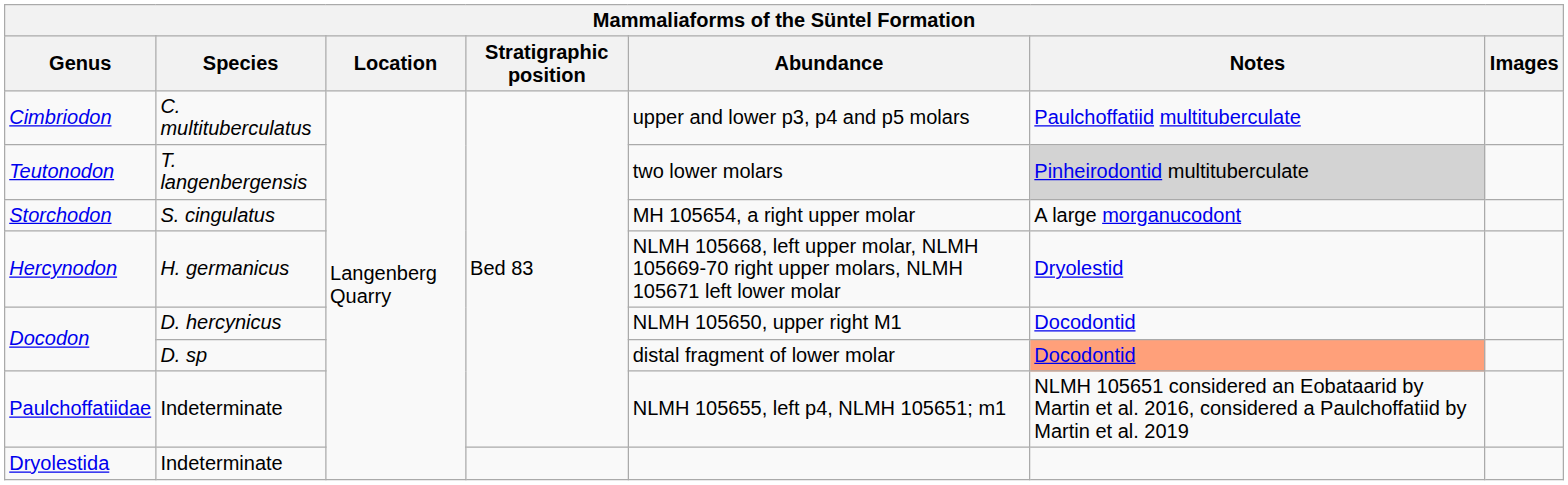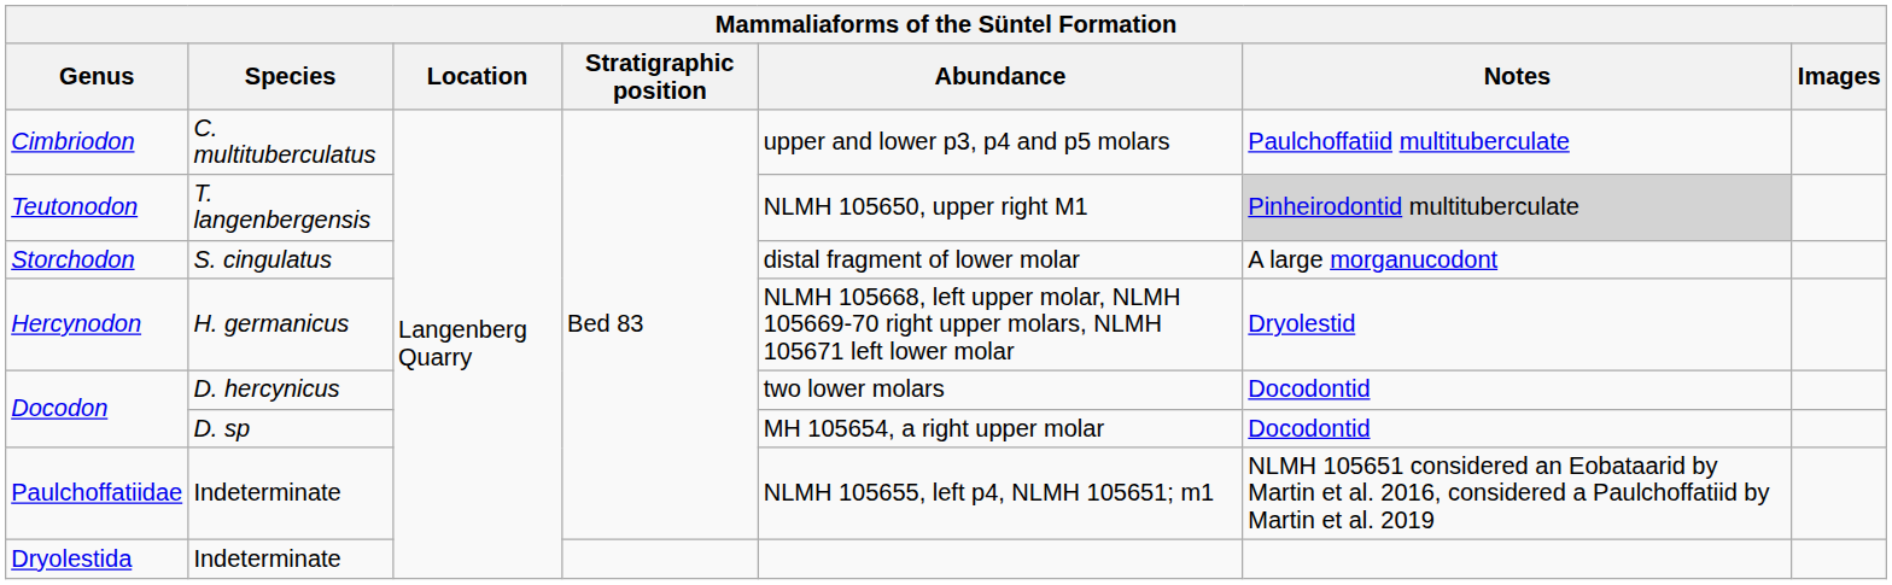 <table class="wikitable sortable">
 <tr>
 <th colspan="7" align="center"><strong>Mammaliaforms of the Süntel Formation</strong></th>
 </tr>
 <tr>
 <th>Genus</th>
 <th>Species</th>
 <th>Location</th>
 <th>Stratigraphic position</th>
 <th>Abundance</th>
 <th>Notes</th>
 <th>Images</th>
 </tr>
 <tr>
 <td><em><a href='#'>Cimbriodon</a></em> </td>
 <td><em>C. multituberculatus</em></td>
 <td rowspan="8">Langenberg Quarry</td>
 <td rowspan="7">Bed  83</td>
 <td>upper and lower p3, p4 and p5 molars</td>
 <td><a href='#'>Paulchoffatiid</a> <a href='#'>multituberculate</a></td>
 <td></td>
 </tr>
 <tr>
 <td><em><a href='#'>Teutonodon</a></em></td>
 <td><em>T. langenbergensis</em></td>
-<td>two lower molars</td>
+<td>NLMH 105650, upper right M1</td>
 <td style="background: lightgrey;"><a href='#'>Pinheirodontid</a> multituberculate</td>
 <td></td>
 </tr>
 <tr>
 <td><em><a href='#'>Storchodon</a></em></td>
 <td><em>S. cingulatus</em></td>
-<td>MH 105654, a right upper molar</td>
+<td>distal fragment of lower molar</td>
 <td>A large <a href='#'>morganucodont</a></td>
 <td></td>
 </tr>
 <tr>
 <td><em><a href='#'>Hercynodon</a></em></td>
 <td><em>H. germanicus</em></td>
 <td>NLMH 105668, left upper molar, NLMH 105669-70 right upper molars, NLMH 105671 left lower molar</td>
 <td><a href='#'>Dryolestid</a></td>
 <td></td>
 </tr>
 <tr>
 <td rowspan="2"><em><a href='#'>Docodon</a></em></td>
 <td><em>D. hercynicus</em></td>
-<td>NLMH 105650, upper right M1</td>
+<td>two lower molars</td>
 <td><a href='#'>Docodontid</a></td>
 <td></td>
 </tr>
 <tr>
 <td><em>D. sp</em></td>
-<td>distal fragment of lower molar</td>
-<td style="background: lightsalmon;"><a href='#'>Docodontid</a></td>
+<td>MH 105654, a right upper molar</td>
+<td><a href='#'>Docodontid</a></td>
 <td></td>
 </tr>
 <tr>
 <td><a href='#'>Paulchoffatiidae</a></td>
 <td>Indeterminate</td>
 <td>NLMH 105655, left p4, NLMH 105651; m1</td>
 <td>NLMH 105651 considered an Eobataarid by Martin et al. 2016, considered a Paulchoffatiid by Martin et al. 2019</td>
 <td></td>
 </tr>
 <tr>
 <td><a href='#'>Dryolestida</a></td>
 <td>Indeterminate</td>
 <td></td>
 <td></td>
 <td></td>
 <td></td>
 </tr>
 </table>
